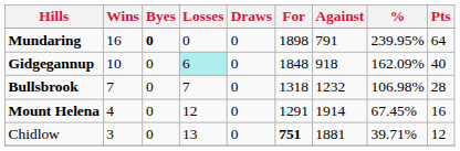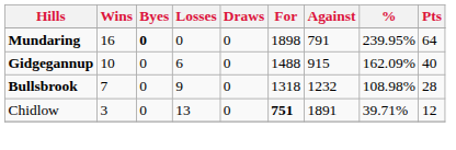 <table class="wikitable">
 <tr>
 <th style="color:crimson">Hills</th>
 <th style="color:crimson">Wins</th>
 <th style="color:crimson">Byes</th>
 <th style="color:crimson">Losses</th>
 <th style="color:crimson">Draws</th>
 <th style="color:crimson">For</th>
 <th style="color:crimson">Against</th>
 <th style="color:crimson">%</th>
 <th style="color:crimson">Pts</th>
 </tr>
 <tr>
 </tr>
 <tr>
 </tr>
 <tr>
 <td><strong>	Mundaring	</strong></td>
 <td>16</td>
 <td><strong>0</strong></td>
 <td>0</td>
 <td>0</td>
 <td>1898</td>
 <td>791</td>
 <td>239.95%</td>
 <td>64</td>
 </tr>
 <tr>
 <td><strong>	Gidgegannup	</strong></td>
 <td>10</td>
 <td>0</td>
-<td style="background: paleturquoise;">6</td>
+<td>6</td>
 <td>0</td>
-<td>1848</td>
-<td>918</td>
+<td>1488</td>
+<td>915</td>
 <td>162.09%</td>
 <td>40</td>
 </tr>
 <tr>
 <td><strong>	Bullsbrook	</strong></td>
 <td>7</td>
 <td>0</td>
-<td>7</td>
+<td>9</td>
 <td>0</td>
 <td>1318</td>
 <td>1232</td>
-<td>106.98%</td>
+<td>108.98%</td>
 <td>28</td>
-</tr>
-<tr>
-<td><strong>	Mount Helena	</strong></td>
-<td>4</td>
-<td>0</td>
-<td>12</td>
-<td>0</td>
-<td>1291</td>
-<td>1914</td>
-<td>67.45%</td>
-<td>16</td>
 </tr>
 <tr>
 <td>Chidlow</td>
 <td>3</td>
 <td>0</td>
 <td>13</td>
 <td>0</td>
 <td><strong>751</strong></td>
-<td>1881</td>
+<td>1891</td>
 <td>39.71%</td>
 <td>12</td>
 </tr>
 <tr>
 </tr>
 </table>
